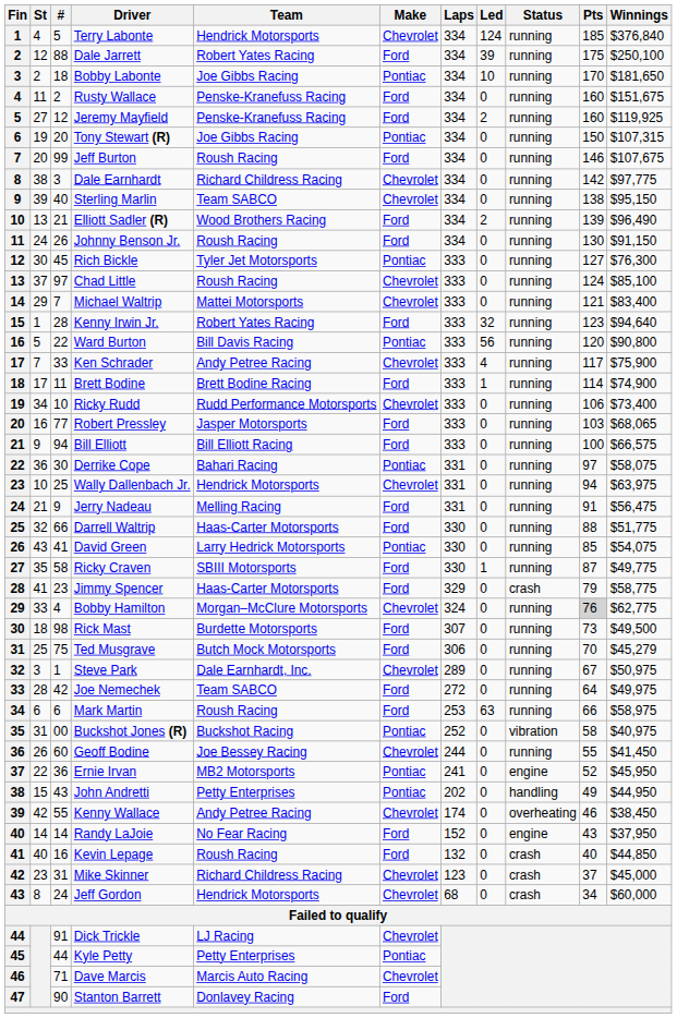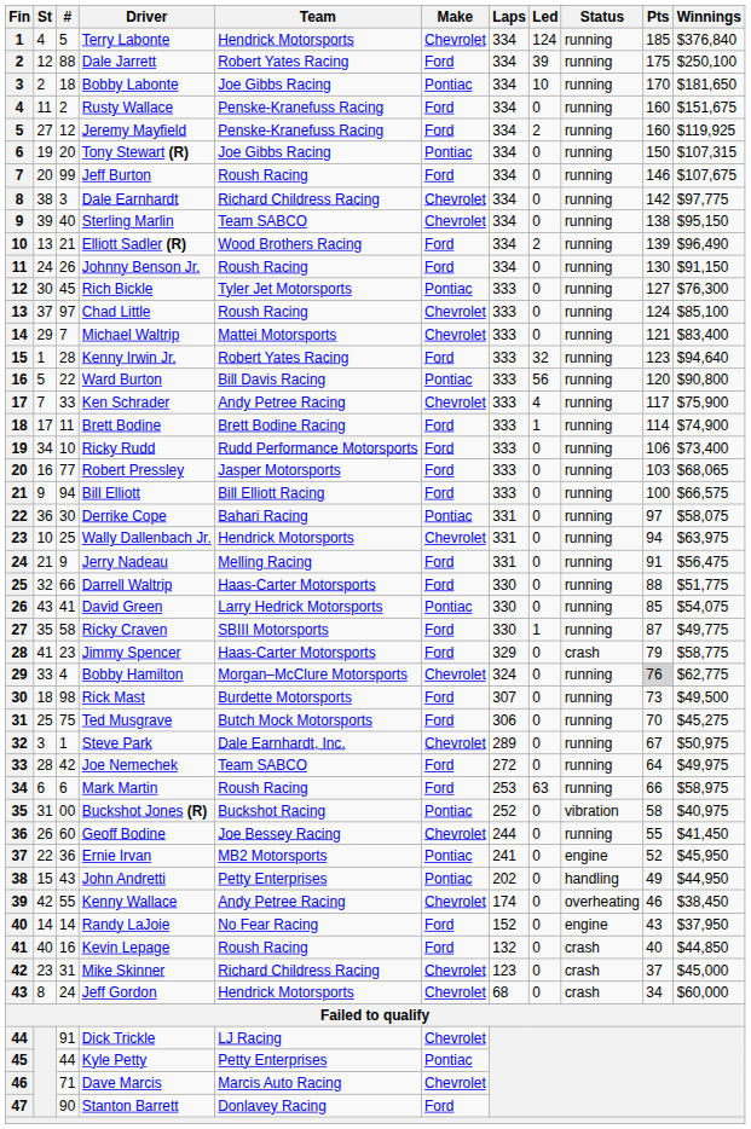 <table class="wikitable" style="font-size:95%">
 <tr>
 <th>Fin</th>
 <th>St</th>
 <th>#</th>
 <th>Driver</th>
 <th>Team</th>
 <th>Make</th>
 <th>Laps</th>
 <th>Led</th>
 <th>Status</th>
 <th>Pts</th>
 <th>Winnings</th>
 </tr>
 <tr>
 <th>1</th>
 <td>4</td>
 <td>5</td>
 <td><a href='#'>Terry Labonte</a></td>
 <td><a href='#'>Hendrick Motorsports</a></td>
 <td><a href='#'>Chevrolet</a></td>
 <td>334</td>
 <td>124</td>
 <td>running</td>
 <td>185</td>
 <td>$376,840</td>
 </tr>
 <tr>
 <th>2</th>
 <td>12</td>
 <td>88</td>
 <td><a href='#'>Dale Jarrett</a></td>
 <td><a href='#'>Robert Yates Racing</a></td>
 <td><a href='#'>Ford</a></td>
 <td>334</td>
 <td>39</td>
 <td>running</td>
 <td>175</td>
 <td>$250,100</td>
 </tr>
 <tr>
 <th>3</th>
 <td>2</td>
 <td>18</td>
 <td><a href='#'>Bobby Labonte</a></td>
 <td><a href='#'>Joe Gibbs Racing</a></td>
 <td><a href='#'>Pontiac</a></td>
 <td>334</td>
 <td>10</td>
 <td>running</td>
 <td>170</td>
 <td>$181,650</td>
 </tr>
 <tr>
 <th>4</th>
 <td>11</td>
 <td>2</td>
 <td><a href='#'>Rusty Wallace</a></td>
 <td><a href='#'>Penske-Kranefuss Racing</a></td>
 <td><a href='#'>Ford</a></td>
 <td>334</td>
 <td>0</td>
 <td>running</td>
 <td>160</td>
 <td>$151,675</td>
 </tr>
 <tr>
 <th>5</th>
 <td>27</td>
 <td>12</td>
 <td><a href='#'>Jeremy Mayfield</a></td>
 <td><a href='#'>Penske-Kranefuss Racing</a></td>
 <td><a href='#'>Ford</a></td>
 <td>334</td>
 <td>2</td>
 <td>running</td>
 <td>160</td>
 <td>$119,925</td>
 </tr>
 <tr>
 <th>6</th>
 <td>19</td>
 <td>20</td>
 <td><a href='#'>Tony Stewart</a> <strong>(R)</strong></td>
 <td><a href='#'>Joe Gibbs Racing</a></td>
 <td><a href='#'>Pontiac</a></td>
 <td>334</td>
 <td>0</td>
 <td>running</td>
 <td>150</td>
 <td>$107,315</td>
 </tr>
 <tr>
 <th>7</th>
 <td>20</td>
 <td>99</td>
 <td><a href='#'>Jeff Burton</a></td>
 <td><a href='#'>Roush Racing</a></td>
 <td><a href='#'>Ford</a></td>
 <td>334</td>
 <td>0</td>
 <td>running</td>
 <td>146</td>
 <td>$107,675</td>
 </tr>
 <tr>
 <th>8</th>
 <td>38</td>
 <td>3</td>
 <td><a href='#'>Dale Earnhardt</a></td>
 <td><a href='#'>Richard Childress Racing</a></td>
 <td><a href='#'>Chevrolet</a></td>
 <td>334</td>
 <td>0</td>
 <td>running</td>
 <td>142</td>
 <td>$97,775</td>
 </tr>
 <tr>
 <th>9</th>
 <td>39</td>
 <td>40</td>
 <td><a href='#'>Sterling Marlin</a></td>
 <td><a href='#'>Team SABCO</a></td>
 <td><a href='#'>Chevrolet</a></td>
 <td>334</td>
 <td>0</td>
 <td>running</td>
 <td>138</td>
 <td>$95,150</td>
 </tr>
 <tr>
 <th>10</th>
 <td>13</td>
 <td>21</td>
 <td><a href='#'>Elliott Sadler</a> <strong>(R)</strong></td>
 <td><a href='#'>Wood Brothers Racing</a></td>
 <td><a href='#'>Ford</a></td>
 <td>334</td>
 <td>2</td>
 <td>running</td>
 <td>139</td>
 <td>$96,490</td>
 </tr>
 <tr>
 <th>11</th>
 <td>24</td>
 <td>26</td>
 <td><a href='#'>Johnny Benson Jr.</a></td>
 <td><a href='#'>Roush Racing</a></td>
 <td><a href='#'>Ford</a></td>
 <td>334</td>
 <td>0</td>
 <td>running</td>
 <td>130</td>
 <td>$91,150</td>
 </tr>
 <tr>
 <th>12</th>
 <td>30</td>
 <td>45</td>
 <td><a href='#'>Rich Bickle</a></td>
 <td><a href='#'>Tyler Jet Motorsports</a></td>
 <td><a href='#'>Pontiac</a></td>
 <td>333</td>
 <td>0</td>
 <td>running</td>
 <td>127</td>
 <td>$76,300</td>
 </tr>
 <tr>
 <th>13</th>
 <td>37</td>
 <td>97</td>
 <td><a href='#'>Chad Little</a></td>
 <td><a href='#'>Roush Racing</a></td>
 <td><a href='#'>Chevrolet</a></td>
 <td>333</td>
 <td>0</td>
 <td>running</td>
 <td>124</td>
 <td>$85,100</td>
 </tr>
 <tr>
 <th>14</th>
 <td>29</td>
 <td>7</td>
 <td><a href='#'>Michael Waltrip</a></td>
 <td><a href='#'>Mattei Motorsports</a></td>
 <td><a href='#'>Chevrolet</a></td>
 <td>333</td>
 <td>0</td>
 <td>running</td>
 <td>121</td>
 <td>$83,400</td>
 </tr>
 <tr>
 <th>15</th>
 <td>1</td>
 <td>28</td>
 <td><a href='#'>Kenny Irwin Jr.</a></td>
 <td><a href='#'>Robert Yates Racing</a></td>
 <td><a href='#'>Ford</a></td>
 <td>333</td>
 <td>32</td>
 <td>running</td>
 <td>123</td>
 <td>$94,640</td>
 </tr>
 <tr>
 <th>16</th>
 <td>5</td>
 <td>22</td>
 <td><a href='#'>Ward Burton</a></td>
 <td><a href='#'>Bill Davis Racing</a></td>
 <td><a href='#'>Pontiac</a></td>
 <td>333</td>
 <td>56</td>
 <td>running</td>
 <td>120</td>
 <td>$90,800</td>
 </tr>
 <tr>
 <th>17</th>
 <td>7</td>
 <td>33</td>
 <td><a href='#'>Ken Schrader</a></td>
 <td><a href='#'>Andy Petree Racing</a></td>
 <td><a href='#'>Chevrolet</a></td>
 <td>333</td>
 <td>4</td>
 <td>running</td>
 <td>117</td>
 <td>$75,900</td>
 </tr>
 <tr>
 <th>18</th>
 <td>17</td>
 <td>11</td>
 <td><a href='#'>Brett Bodine</a></td>
 <td><a href='#'>Brett Bodine Racing</a></td>
 <td><a href='#'>Ford</a></td>
 <td>333</td>
 <td>1</td>
 <td>running</td>
 <td>114</td>
 <td>$74,900</td>
 </tr>
 <tr>
 <th>19</th>
 <td>34</td>
 <td>10</td>
 <td><a href='#'>Ricky Rudd</a></td>
 <td><a href='#'>Rudd Performance Motorsports</a></td>
-<td><a href='#'>Chevrolet</a></td>
+<td><a href='#'>Ford</a></td>
 <td>333</td>
 <td>0</td>
 <td>running</td>
 <td>106</td>
 <td>$73,400</td>
 </tr>
 <tr>
 <th>20</th>
 <td>16</td>
 <td>77</td>
 <td><a href='#'>Robert Pressley</a></td>
 <td><a href='#'>Jasper Motorsports</a></td>
 <td><a href='#'>Ford</a></td>
 <td>333</td>
 <td>0</td>
 <td>running</td>
 <td>103</td>
 <td>$68,065</td>
 </tr>
 <tr>
 <th>21</th>
 <td>9</td>
 <td>94</td>
 <td><a href='#'>Bill Elliott</a></td>
 <td><a href='#'>Bill Elliott Racing</a></td>
 <td><a href='#'>Ford</a></td>
 <td>333</td>
 <td>0</td>
 <td>running</td>
 <td>100</td>
 <td>$66,575</td>
 </tr>
 <tr>
 <th>22</th>
 <td>36</td>
 <td>30</td>
 <td><a href='#'>Derrike Cope</a></td>
 <td><a href='#'>Bahari Racing</a></td>
 <td><a href='#'>Pontiac</a></td>
 <td>331</td>
 <td>0</td>
 <td>running</td>
 <td>97</td>
 <td>$58,075</td>
 </tr>
 <tr>
 <th>23</th>
 <td>10</td>
 <td>25</td>
 <td><a href='#'>Wally Dallenbach Jr.</a></td>
 <td><a href='#'>Hendrick Motorsports</a></td>
 <td><a href='#'>Chevrolet</a></td>
 <td>331</td>
 <td>0</td>
 <td>running</td>
 <td>94</td>
 <td>$63,975</td>
 </tr>
 <tr>
 <th>24</th>
 <td>21</td>
 <td>9</td>
 <td><a href='#'>Jerry Nadeau</a></td>
 <td><a href='#'>Melling Racing</a></td>
 <td><a href='#'>Ford</a></td>
 <td>331</td>
 <td>0</td>
 <td>running</td>
 <td>91</td>
 <td>$56,475</td>
 </tr>
 <tr>
 <th>25</th>
 <td>32</td>
 <td>66</td>
 <td><a href='#'>Darrell Waltrip</a></td>
 <td><a href='#'>Haas-Carter Motorsports</a></td>
 <td><a href='#'>Ford</a></td>
 <td>330</td>
 <td>0</td>
 <td>running</td>
 <td>88</td>
 <td>$51,775</td>
 </tr>
 <tr>
 <th>26</th>
 <td>43</td>
 <td>41</td>
 <td><a href='#'>David Green</a></td>
 <td><a href='#'>Larry Hedrick Motorsports</a></td>
 <td><a href='#'>Pontiac</a></td>
 <td>330</td>
 <td>0</td>
 <td>running</td>
 <td>85</td>
 <td>$54,075</td>
 </tr>
 <tr>
 <th>27</th>
 <td>35</td>
 <td>58</td>
 <td><a href='#'>Ricky Craven</a></td>
 <td><a href='#'>SBIII Motorsports</a></td>
 <td><a href='#'>Ford</a></td>
 <td>330</td>
 <td>1</td>
 <td>running</td>
 <td>87</td>
 <td>$49,775</td>
 </tr>
 <tr>
 <th>28</th>
 <td>41</td>
 <td>23</td>
 <td><a href='#'>Jimmy Spencer</a></td>
 <td><a href='#'>Haas-Carter Motorsports</a></td>
 <td><a href='#'>Ford</a></td>
 <td>329</td>
 <td>0</td>
 <td>crash</td>
 <td>79</td>
 <td>$58,775</td>
 </tr>
 <tr>
 <th>29</th>
 <td>33</td>
 <td>4</td>
 <td><a href='#'>Bobby Hamilton</a></td>
 <td><a href='#'>Morgan–McClure Motorsports</a></td>
 <td><a href='#'>Chevrolet</a></td>
 <td>324</td>
 <td>0</td>
 <td>running</td>
 <td style="background: lightgrey;">76</td>
 <td>$62,775</td>
 </tr>
 <tr>
 <th>30</th>
 <td>18</td>
 <td>98</td>
 <td><a href='#'>Rick Mast</a></td>
 <td><a href='#'>Burdette Motorsports</a></td>
 <td><a href='#'>Ford</a></td>
 <td>307</td>
 <td>0</td>
 <td>running</td>
 <td>73</td>
 <td>$49,500</td>
 </tr>
 <tr>
 <th>31</th>
 <td>25</td>
 <td>75</td>
 <td><a href='#'>Ted Musgrave</a></td>
 <td><a href='#'>Butch Mock Motorsports</a></td>
 <td><a href='#'>Ford</a></td>
 <td>306</td>
 <td>0</td>
 <td>running</td>
 <td>70</td>
-<td>$45,279</td>
+<td>$45,275</td>
 </tr>
 <tr>
 <th>32</th>
 <td>3</td>
 <td>1</td>
 <td><a href='#'>Steve Park</a></td>
 <td><a href='#'>Dale Earnhardt, Inc.</a></td>
 <td><a href='#'>Chevrolet</a></td>
 <td>289</td>
 <td>0</td>
 <td>running</td>
 <td>67</td>
 <td>$50,975</td>
 </tr>
 <tr>
 <th>33</th>
 <td>28</td>
 <td>42</td>
 <td><a href='#'>Joe Nemechek</a></td>
 <td><a href='#'>Team SABCO</a></td>
 <td><a href='#'>Ford</a></td>
 <td>272</td>
 <td>0</td>
 <td>running</td>
 <td>64</td>
 <td>$49,975</td>
 </tr>
 <tr>
 <th>34</th>
 <td>6</td>
 <td>6</td>
 <td><a href='#'>Mark Martin</a></td>
 <td><a href='#'>Roush Racing</a></td>
 <td><a href='#'>Ford</a></td>
 <td>253</td>
 <td>63</td>
 <td>running</td>
 <td>66</td>
 <td>$58,975</td>
 </tr>
 <tr>
 <th>35</th>
 <td>31</td>
 <td>00</td>
 <td><a href='#'>Buckshot Jones</a> <strong>(R)</strong></td>
 <td><a href='#'>Buckshot Racing</a></td>
 <td><a href='#'>Pontiac</a></td>
 <td>252</td>
 <td>0</td>
 <td>vibration</td>
 <td>58</td>
 <td>$40,975</td>
 </tr>
 <tr>
 <th>36</th>
 <td>26</td>
 <td>60</td>
 <td><a href='#'>Geoff Bodine</a></td>
 <td><a href='#'>Joe Bessey Racing</a></td>
 <td><a href='#'>Chevrolet</a></td>
 <td>244</td>
 <td>0</td>
 <td>running</td>
 <td>55</td>
 <td>$41,450</td>
 </tr>
 <tr>
 <th>37</th>
 <td>22</td>
 <td>36</td>
 <td><a href='#'>Ernie Irvan</a></td>
 <td><a href='#'>MB2 Motorsports</a></td>
 <td><a href='#'>Pontiac</a></td>
 <td>241</td>
 <td>0</td>
 <td>engine</td>
 <td>52</td>
 <td>$45,950</td>
 </tr>
 <tr>
 <th>38</th>
 <td>15</td>
 <td>43</td>
 <td><a href='#'>John Andretti</a></td>
 <td><a href='#'>Petty Enterprises</a></td>
 <td><a href='#'>Pontiac</a></td>
 <td>202</td>
 <td>0</td>
 <td>handling</td>
 <td>49</td>
 <td>$44,950</td>
 </tr>
 <tr>
 <th>39</th>
 <td>42</td>
 <td>55</td>
 <td><a href='#'>Kenny Wallace</a></td>
 <td><a href='#'>Andy Petree Racing</a></td>
 <td><a href='#'>Chevrolet</a></td>
 <td>174</td>
 <td>0</td>
 <td>overheating</td>
 <td>46</td>
 <td>$38,450</td>
 </tr>
 <tr>
 <th>40</th>
 <td>14</td>
 <td>14</td>
 <td><a href='#'>Randy LaJoie</a></td>
 <td><a href='#'>No Fear Racing</a></td>
 <td><a href='#'>Ford</a></td>
 <td>152</td>
 <td>0</td>
 <td>engine</td>
 <td>43</td>
 <td>$37,950</td>
 </tr>
 <tr>
 <th>41</th>
 <td>40</td>
 <td>16</td>
 <td><a href='#'>Kevin Lepage</a></td>
 <td><a href='#'>Roush Racing</a></td>
 <td><a href='#'>Ford</a></td>
 <td>132</td>
 <td>0</td>
 <td>crash</td>
 <td>40</td>
 <td>$44,850</td>
 </tr>
 <tr>
 <th>42</th>
 <td>23</td>
 <td>31</td>
 <td><a href='#'>Mike Skinner</a></td>
 <td><a href='#'>Richard Childress Racing</a></td>
 <td><a href='#'>Chevrolet</a></td>
 <td>123</td>
 <td>0</td>
 <td>crash</td>
 <td>37</td>
 <td>$45,000</td>
 </tr>
 <tr>
 <th>43</th>
 <td>8</td>
 <td>24</td>
 <td><a href='#'>Jeff Gordon</a></td>
 <td><a href='#'>Hendrick Motorsports</a></td>
 <td><a href='#'>Chevrolet</a></td>
 <td>68</td>
 <td>0</td>
 <td>crash</td>
 <td>34</td>
 <td>$60,000</td>
 </tr>
 <tr>
 <th colspan="11">Failed to qualify</th>
 </tr>
 <tr>
 <th>44</th>
 <th rowspan="4"></th>
 <td>91</td>
 <td><a href='#'>Dick Trickle</a></td>
 <td><a href='#'>LJ Racing</a></td>
 <td><a href='#'>Chevrolet</a></td>
 <th colspan="5" rowspan="4"></th>
 </tr>
 <tr>
 <th>45</th>
 <td>44</td>
 <td><a href='#'>Kyle Petty</a></td>
 <td><a href='#'>Petty Enterprises</a></td>
 <td><a href='#'>Pontiac</a></td>
 </tr>
 <tr>
 <th>46</th>
 <td>71</td>
 <td><a href='#'>Dave Marcis</a></td>
 <td><a href='#'>Marcis Auto Racing</a></td>
 <td><a href='#'>Chevrolet</a></td>
 </tr>
 <tr>
 <th>47</th>
 <td>90</td>
 <td><a href='#'>Stanton Barrett</a></td>
 <td><a href='#'>Donlavey Racing</a></td>
 <td><a href='#'>Ford</a></td>
 </tr>
 <tr>
 <th colspan="11"></th>
 </tr>
 </table>
